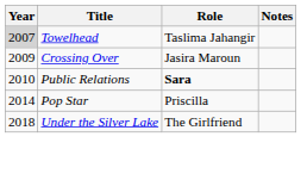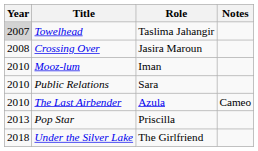 <table class="wikitable sortable plainrowheaders">
 <tr>
 <th scope="col">Year</th>
 <th scope="col">Title</th>
 <th scope="col">Role</th>
 <th scope="col" class="unsortable">Notes</th>
 </tr>
 <tr>
 <td align="center" style="background: lightgrey;">2007</td>
 <td><em><a href='#'>Towelhead</a></em></td>
 <td>Taslima Jahangir</td>
 <td></td>
 </tr>
 <tr>
-<td align="center">2009</td>
+<td align="center">2008</td>
 <td><em><a href='#'>Crossing Over</a></em></td>
 <td>Jasira Maroun</td>
 <td></td>
 </tr>
 <tr>
 <td align="center">2010</td>
-<td><em>Public Relations</em></td>
-<td><strong>Sara</strong></td>
+<td><em><a href='#'>Mooz-lum</a></em></td>
+<td>Iman</td>
 <td></td>
 </tr>
 <tr>
-<td align="center">2014</td>
+<td align="center">2010</td>
+<td><em>Public Relations</em></td>
+<td>Sara</td>
+<td></td>
+</tr>
+<tr>
+<td align="center">2010</td>
+<td><a href='#'><em>The Last Airbender</em></a></td>
+<td><a href='#'>Azula</a></td>
+<td>Cameo</td>
+</tr>
+<tr>
+<td align="center">2013</td>
 <td><em>Pop Star</em></td>
 <td>Priscilla</td>
 <td></td>
 </tr>
 <tr>
 <td align="center">2018</td>
 <td><em><a href='#'>Under the Silver Lake</a></em></td>
 <td>The Girlfriend</td>
 <td></td>
 </tr>
 </table>
